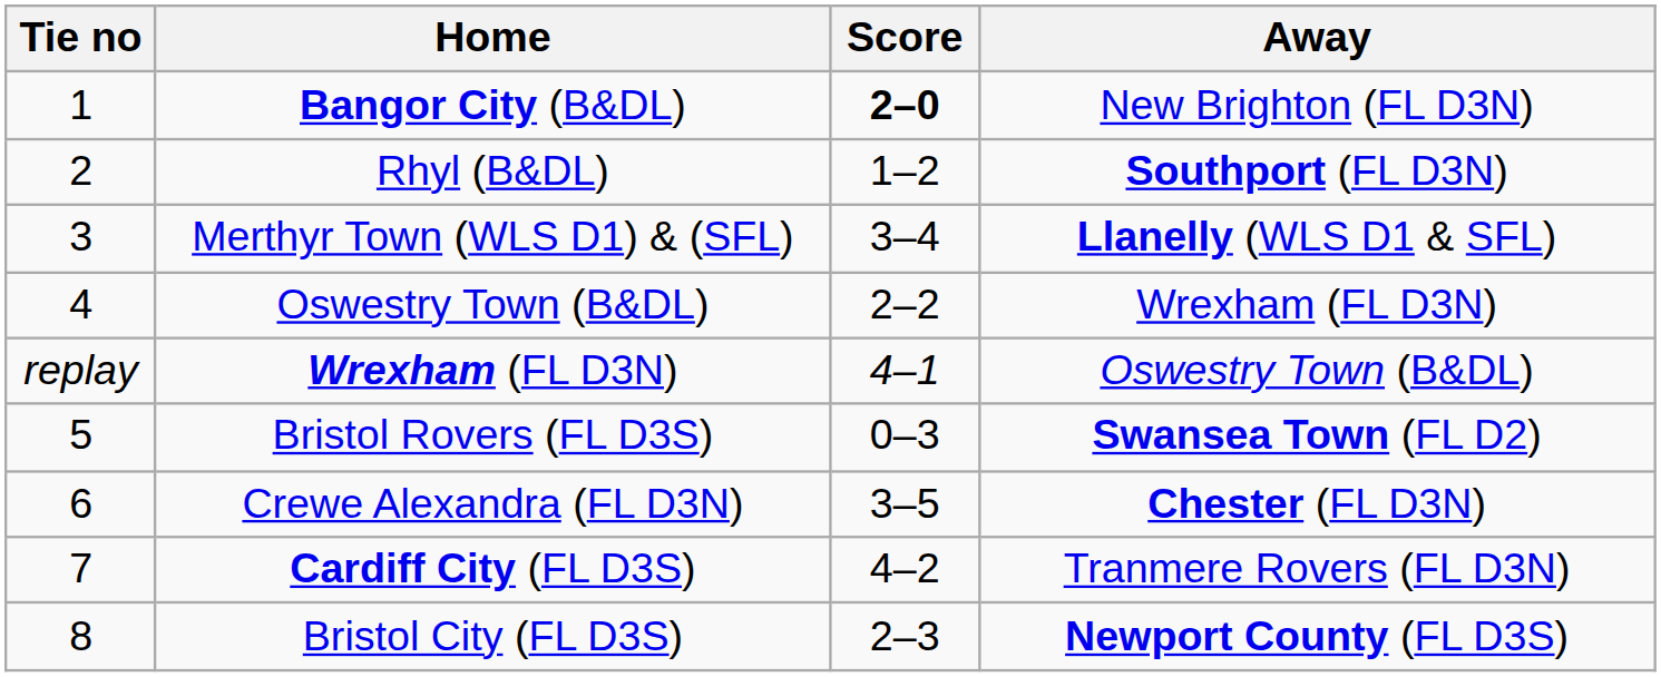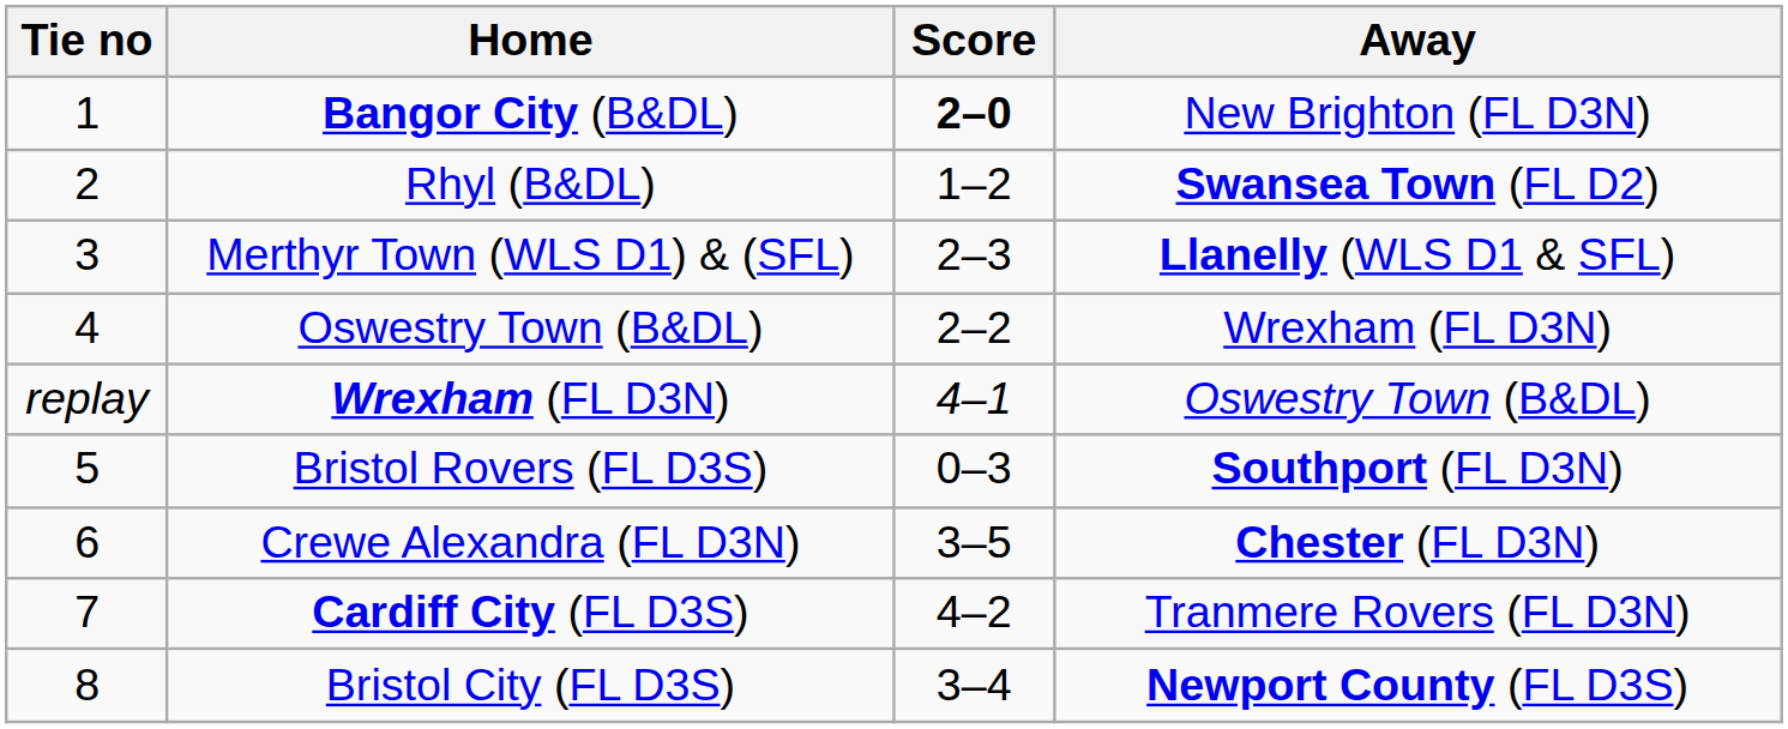 <table class="wikitable" style="text-align:center">
 <tr>
 <th width=50>Tie no</th>
 <th width=250>Home</th>
 <th width=50>Score</th>
 <th width=250>Away</th>
 </tr>
 <tr>
 <td>1</td>
 <td><strong><a href='#'>Bangor City</a></strong> (<a href='#'>B&DL</a>)</td>
 <td><strong>2–0</strong></td>
 <td><a href='#'>New Brighton</a> (<a href='#'>FL D3N</a>)</td>
 </tr>
 <tr>
 <td>2</td>
 <td><a href='#'>Rhyl</a> (<a href='#'>B&DL</a>)</td>
 <td>1–2</td>
-<td><strong><a href='#'>Southport</a></strong> (<a href='#'>FL D3N</a>)</td>
+<td><strong><a href='#'>Swansea Town</a></strong> (<a href='#'>FL D2</a>)</td>
 </tr>
 <tr>
 <td>3</td>
 <td><a href='#'>Merthyr Town</a> (<a href='#'>WLS D1</a>) & (<a href='#'>SFL</a>)</td>
-<td>3–4</td>
+<td>2–3</td>
 <td><strong><a href='#'>Llanelly</a></strong> (<a href='#'>WLS D1</a> & <a href='#'>SFL</a>)</td>
 </tr>
 <tr>
 <td>4</td>
 <td><a href='#'>Oswestry Town</a> (<a href='#'>B&DL</a>)</td>
 <td>2–2</td>
 <td><a href='#'>Wrexham</a> (<a href='#'>FL D3N</a>)</td>
 </tr>
 <tr>
 <td><em>replay</em></td>
 <td><strong><em><a href='#'>Wrexham</a></em></strong> (<a href='#'>FL D3N</a>)</td>
 <td><em>4–1</em></td>
 <td><em><a href='#'>Oswestry Town</a> </em>(<a href='#'>B&DL</a>)</td>
 </tr>
 <tr>
 <td>5</td>
 <td><a href='#'>Bristol Rovers</a> (<a href='#'>FL D3S</a>)</td>
 <td>0–3</td>
-<td><strong><a href='#'>Swansea Town</a></strong> (<a href='#'>FL D2</a>)</td>
+<td><strong><a href='#'>Southport</a></strong> (<a href='#'>FL D3N</a>)</td>
 </tr>
 <tr>
 <td>6</td>
 <td><a href='#'>Crewe Alexandra</a> (<a href='#'>FL D3N</a>)</td>
 <td>3–5</td>
 <td><strong><a href='#'>Chester</a></strong> (<a href='#'>FL D3N</a>)</td>
 </tr>
 <tr>
 <td>7</td>
 <td><strong><a href='#'>Cardiff City</a></strong> (<a href='#'>FL D3S</a>)</td>
 <td>4–2</td>
 <td><a href='#'>Tranmere Rovers</a> (<a href='#'>FL D3N</a>)</td>
 </tr>
 <tr>
 <td>8</td>
 <td><a href='#'>Bristol City</a> (<a href='#'>FL D3S</a>)</td>
-<td>2–3</td>
+<td>3–4</td>
 <td><strong><a href='#'>Newport County</a></strong> (<a href='#'>FL D3S</a>)</td>
 </tr>
 </table>
